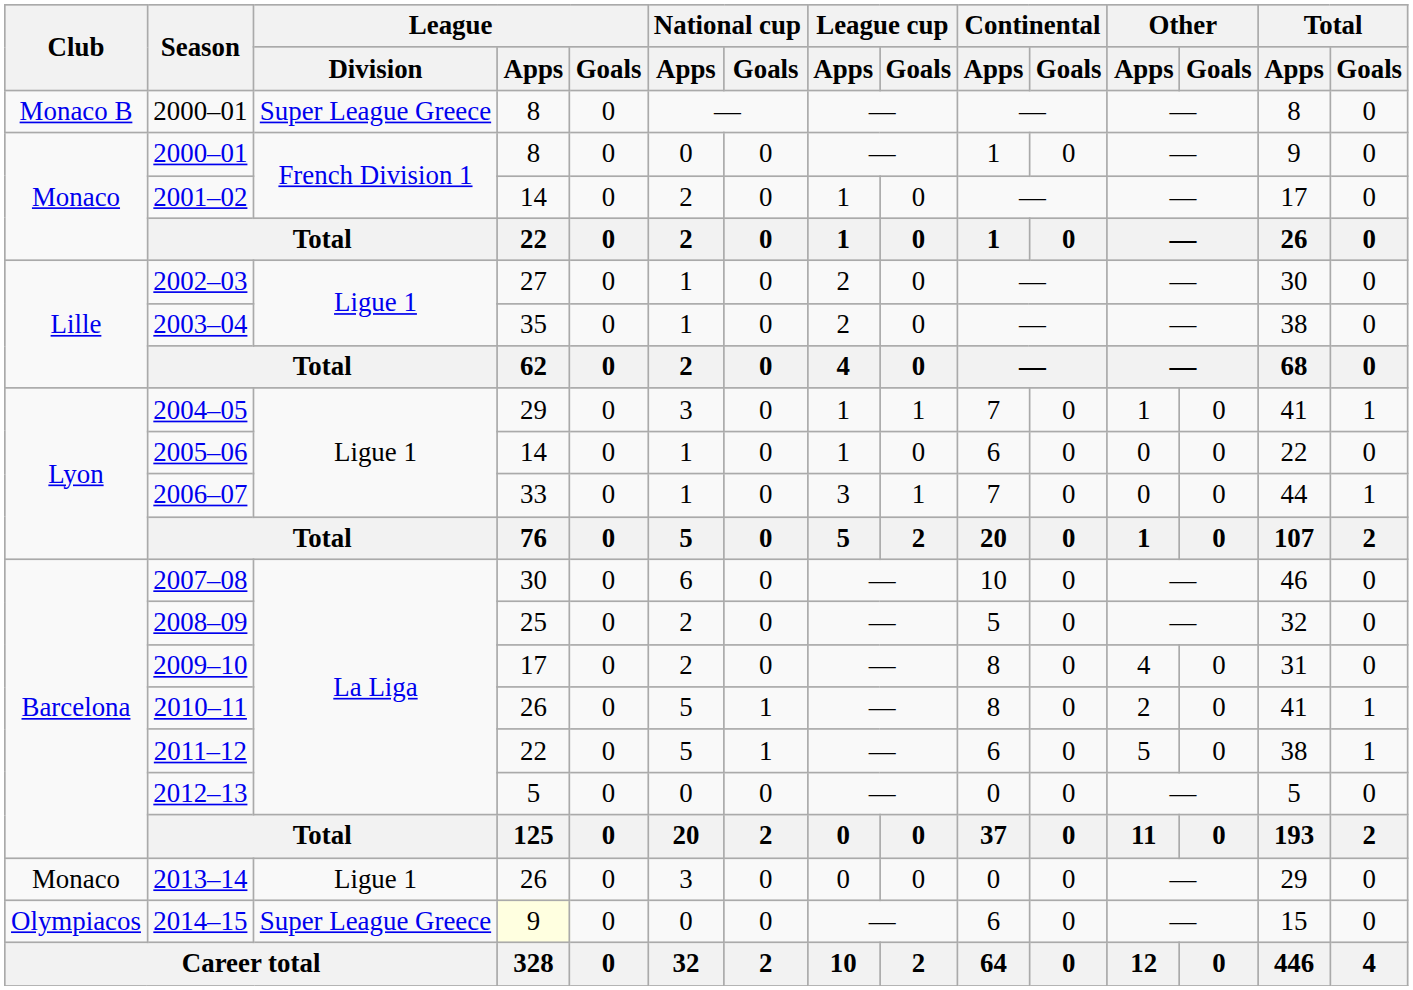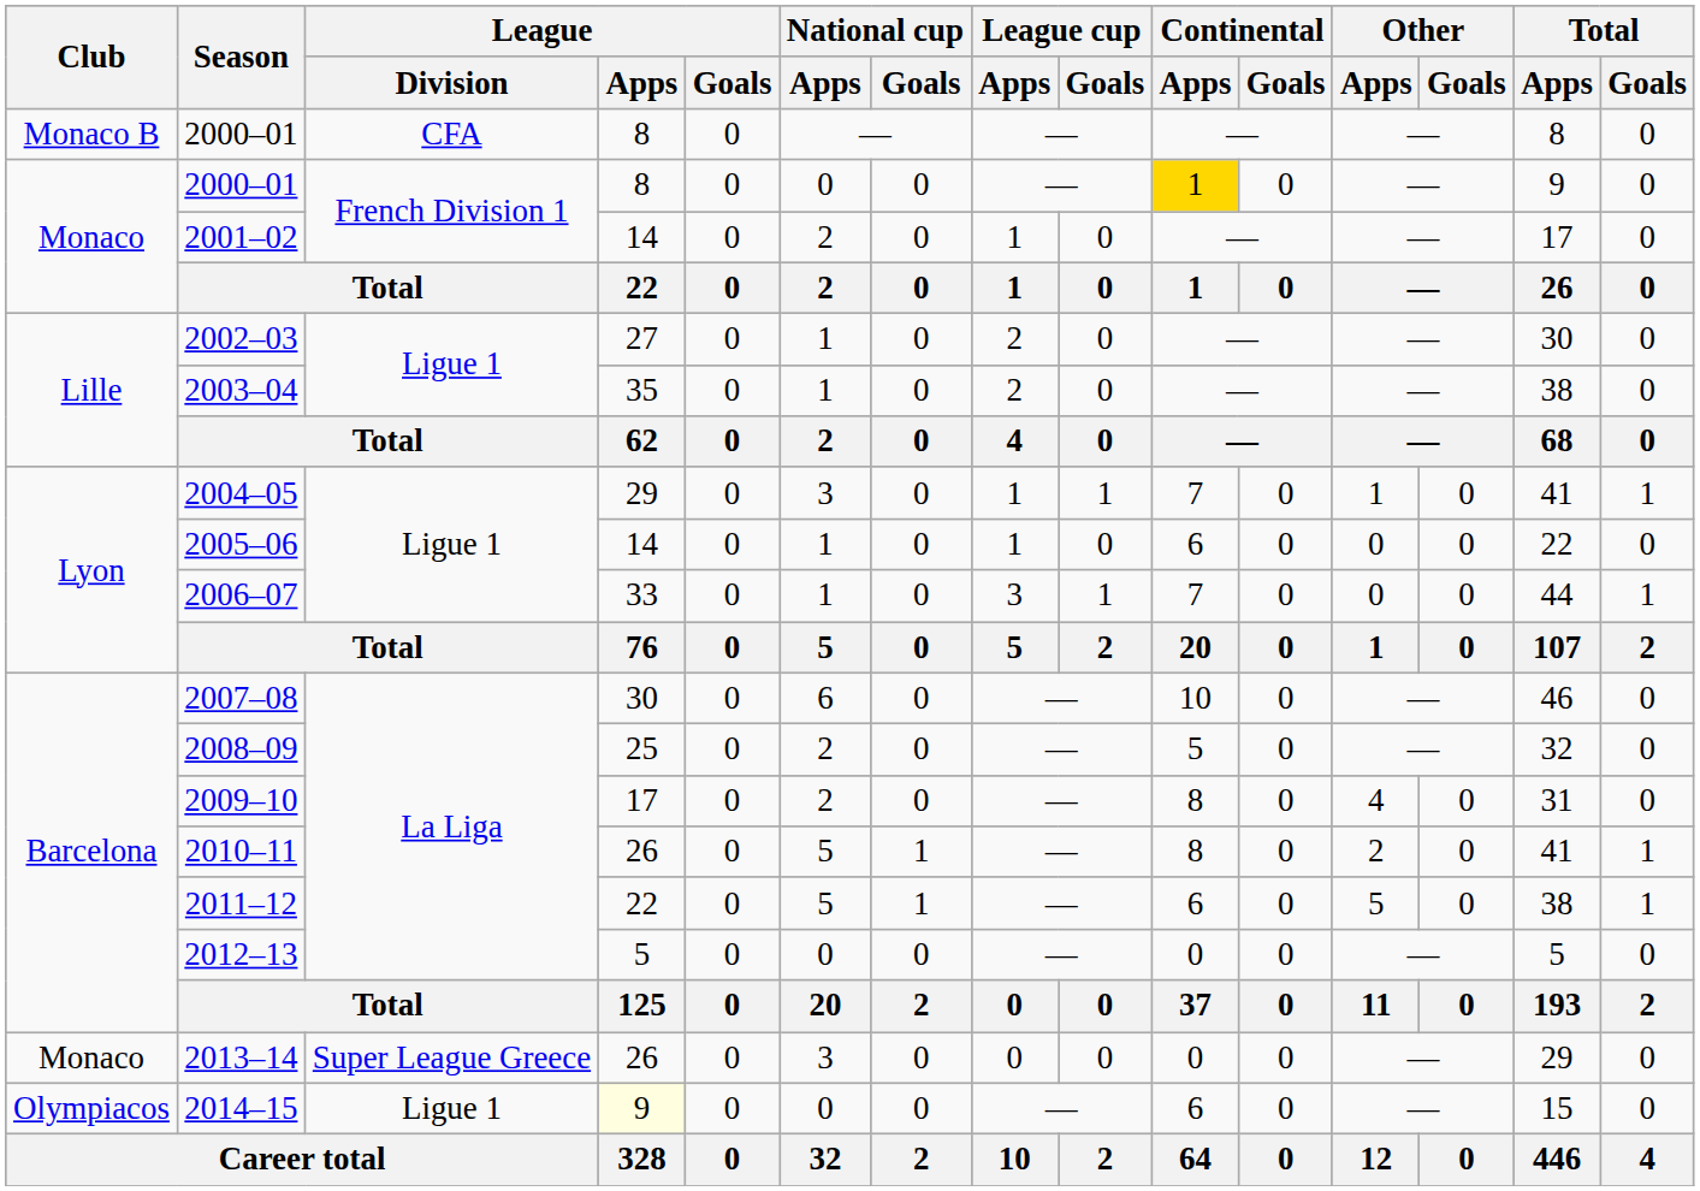 <table class="wikitable" style="text-align:center">
 <tr>
 <th rowspan="2">Club</th>
 <th rowspan="2">Season</th>
 <th colspan="3">League</th>
 <th colspan="2">National cup</th>
 <th colspan="2">League cup</th>
 <th colspan="2">Continental</th>
 <th colspan="2">Other</th>
 <th colspan="2">Total</th>
 </tr>
 <tr>
 <th>Division</th>
 <th>Apps</th>
 <th>Goals</th>
 <th>Apps</th>
 <th>Goals</th>
 <th>Apps</th>
 <th>Goals</th>
 <th>Apps</th>
 <th>Goals</th>
 <th>Apps</th>
 <th>Goals</th>
 <th>Apps</th>
 <th>Goals</th>
 </tr>
 <tr>
 <td><a href='#'>Monaco B</a></td>
 <td>2000–01</td>
-<td><a href='#'>Super League Greece</a></td>
+<td><a href='#'>CFA</a></td>
 <td>8</td>
 <td>0</td>
 <td colspan="2">—</td>
 <td colspan="2">—</td>
 <td colspan="2">—</td>
 <td colspan="2">—</td>
 <td>8</td>
 <td>0</td>
 </tr>
 <tr>
 <td rowspan="3"><a href='#'>Monaco</a></td>
 <td><a href='#'>2000–01</a></td>
 <td rowspan="2"><a href='#'>French Division 1</a></td>
 <td>8</td>
 <td>0</td>
 <td>0</td>
 <td>0</td>
 <td colspan="2">—</td>
-<td>1</td>
+<td style="background: gold;">1</td>
 <td>0</td>
 <td colspan="2">—</td>
 <td>9</td>
 <td>0</td>
 </tr>
 <tr>
 <td><a href='#'>2001–02</a></td>
 <td>14</td>
 <td>0</td>
 <td>2</td>
 <td>0</td>
 <td>1</td>
 <td>0</td>
 <td colspan="2">—</td>
 <td colspan="2">—</td>
 <td>17</td>
 <td>0</td>
 </tr>
 <tr>
 <th colspan="2">Total</th>
 <th>22</th>
 <th>0</th>
 <th>2</th>
 <th>0</th>
 <th>1</th>
 <th>0</th>
 <th>1</th>
 <th>0</th>
 <th colspan="2">—</th>
 <th>26</th>
 <th>0</th>
 </tr>
 <tr>
 <td rowspan="3"><a href='#'>Lille</a></td>
 <td><a href='#'>2002–03</a></td>
 <td rowspan="2"><a href='#'>Ligue 1</a></td>
 <td>27</td>
 <td>0</td>
 <td>1</td>
 <td>0</td>
 <td>2</td>
 <td>0</td>
 <td colspan="2">—</td>
 <td colspan="2">—</td>
 <td>30</td>
 <td>0</td>
 </tr>
 <tr>
 <td><a href='#'>2003–04</a></td>
 <td>35</td>
 <td>0</td>
 <td>1</td>
 <td>0</td>
 <td>2</td>
 <td>0</td>
 <td colspan="2">—</td>
 <td colspan="2">—</td>
 <td>38</td>
 <td>0</td>
 </tr>
 <tr>
 <th colspan="2">Total</th>
 <th>62</th>
 <th>0</th>
 <th>2</th>
 <th>0</th>
 <th>4</th>
 <th>0</th>
 <th colspan="2">—</th>
 <th colspan="2">—</th>
 <th>68</th>
 <th>0</th>
 </tr>
 <tr>
 <td rowspan="4"><a href='#'>Lyon</a></td>
 <td><a href='#'>2004–05</a></td>
 <td rowspan="3">Ligue 1</td>
 <td>29</td>
 <td>0</td>
 <td>3</td>
 <td>0</td>
 <td>1</td>
 <td>1</td>
 <td>7</td>
 <td>0</td>
 <td>1</td>
 <td>0</td>
 <td>41</td>
 <td>1</td>
 </tr>
 <tr>
 <td><a href='#'>2005–06</a></td>
 <td>14</td>
 <td>0</td>
 <td>1</td>
 <td>0</td>
 <td>1</td>
 <td>0</td>
 <td>6</td>
 <td>0</td>
 <td>0</td>
 <td>0</td>
 <td>22</td>
 <td>0</td>
 </tr>
 <tr>
 <td><a href='#'>2006–07</a></td>
 <td>33</td>
 <td>0</td>
 <td>1</td>
 <td>0</td>
 <td>3</td>
 <td>1</td>
 <td>7</td>
 <td>0</td>
 <td>0</td>
 <td>0</td>
 <td>44</td>
 <td>1</td>
 </tr>
 <tr>
 <th colspan="2">Total</th>
 <th>76</th>
 <th>0</th>
 <th>5</th>
 <th>0</th>
 <th>5</th>
 <th>2</th>
 <th>20</th>
 <th>0</th>
 <th>1</th>
 <th>0</th>
 <th>107</th>
 <th>2</th>
 </tr>
 <tr>
 <td rowspan="7"><a href='#'>Barcelona</a></td>
 <td><a href='#'>2007–08</a></td>
 <td rowspan="6"><a href='#'>La Liga</a></td>
 <td>30</td>
 <td>0</td>
 <td>6</td>
 <td>0</td>
 <td colspan="2">—</td>
 <td>10</td>
 <td>0</td>
 <td colspan="2">—</td>
 <td>46</td>
 <td>0</td>
 </tr>
 <tr>
 <td><a href='#'>2008–09</a></td>
 <td>25</td>
 <td>0</td>
 <td>2</td>
 <td>0</td>
 <td colspan="2">—</td>
 <td>5</td>
 <td>0</td>
 <td colspan="2">—</td>
 <td>32</td>
 <td>0</td>
 </tr>
 <tr>
 <td><a href='#'>2009–10</a></td>
 <td>17</td>
 <td>0</td>
 <td>2</td>
 <td>0</td>
 <td colspan="2">—</td>
 <td>8</td>
 <td>0</td>
 <td>4</td>
 <td>0</td>
 <td>31</td>
 <td>0</td>
 </tr>
 <tr>
 <td><a href='#'>2010–11</a></td>
 <td>26</td>
 <td>0</td>
 <td>5</td>
 <td>1</td>
 <td colspan="2">—</td>
 <td>8</td>
 <td>0</td>
 <td>2</td>
 <td>0</td>
 <td>41</td>
 <td>1</td>
 </tr>
 <tr>
 <td><a href='#'>2011–12</a></td>
 <td>22</td>
 <td>0</td>
 <td>5</td>
 <td>1</td>
 <td colspan="2">—</td>
 <td>6</td>
 <td>0</td>
 <td>5</td>
 <td>0</td>
 <td>38</td>
 <td>1</td>
 </tr>
 <tr>
 <td><a href='#'>2012–13</a></td>
 <td>5</td>
 <td>0</td>
 <td>0</td>
 <td>0</td>
 <td colspan="2">—</td>
 <td>0</td>
 <td>0</td>
 <td colspan="2">—</td>
 <td>5</td>
 <td>0</td>
 </tr>
 <tr>
 <th colspan="2">Total</th>
 <th>125</th>
 <th>0</th>
 <th>20</th>
 <th>2</th>
 <th>0</th>
 <th>0</th>
 <th>37</th>
 <th>0</th>
 <th>11</th>
 <th>0</th>
 <th>193</th>
 <th>2</th>
 </tr>
 <tr>
 <td>Monaco</td>
 <td><a href='#'>2013–14</a></td>
-<td>Ligue 1</td>
+<td><a href='#'>Super League Greece</a></td>
 <td>26</td>
 <td>0</td>
 <td>3</td>
 <td>0</td>
 <td>0</td>
 <td>0</td>
 <td>0</td>
 <td>0</td>
 <td colspan="2">—</td>
 <td>29</td>
 <td>0</td>
 </tr>
 <tr>
 <td><a href='#'>Olympiacos</a></td>
 <td><a href='#'>2014–15</a></td>
-<td><a href='#'>Super League Greece</a></td>
+<td>Ligue 1</td>
 <td style="background: lightyellow;">9</td>
 <td>0</td>
 <td>0</td>
 <td>0</td>
 <td colspan="2">—</td>
 <td>6</td>
 <td>0</td>
 <td colspan="2">—</td>
 <td>15</td>
 <td>0</td>
 </tr>
 <tr>
 <th colspan="3">Career total</th>
 <th>328</th>
 <th>0</th>
 <th>32</th>
 <th>2</th>
 <th>10</th>
 <th>2</th>
 <th>64</th>
 <th>0</th>
 <th>12</th>
 <th>0</th>
 <th>446</th>
 <th>4</th>
 </tr>
 </table>
